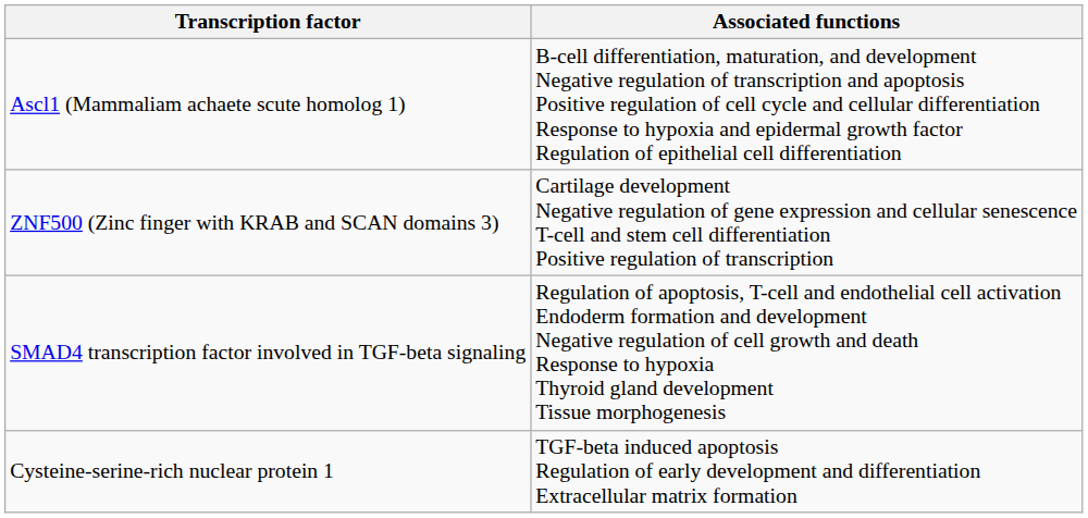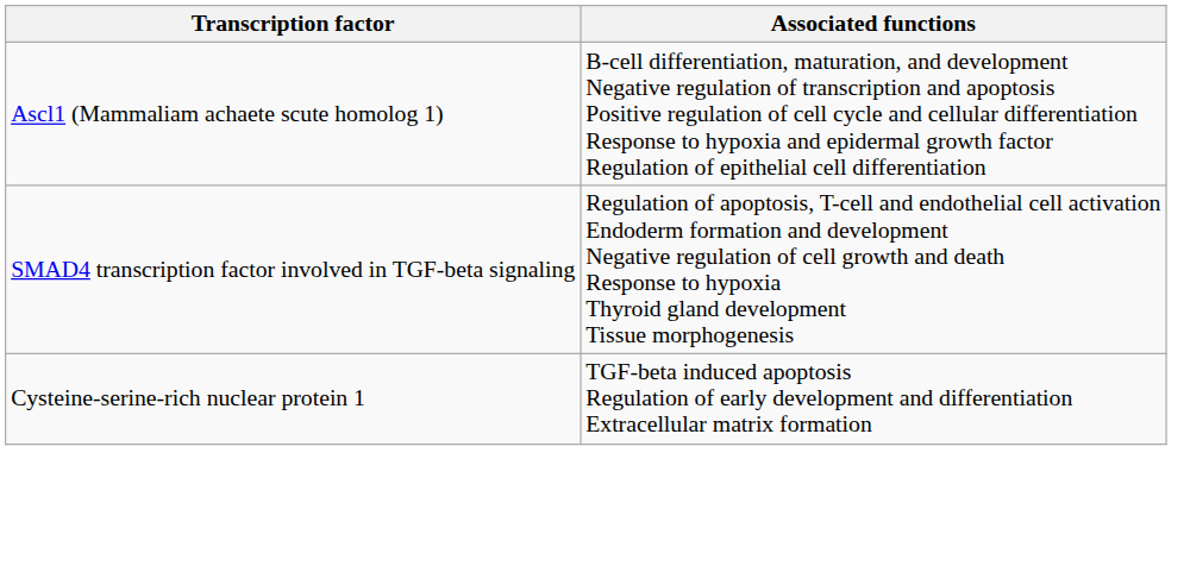 <table class="wikitable">
 <tr>
 <th>Transcription factor</th>
 <th>Associated functions</th>
 </tr>
 <tr>
 <td><a href='#'>Ascl1</a> (Mammaliam achaete scute homolog 1)</td>
 <td>B-cell differentiation, maturation, and development<br>Negative regulation of transcription and apoptosis<br>Positive regulation of cell cycle and cellular differentiation<br>Response to hypoxia and epidermal growth factor<br>Regulation of epithelial cell differentiation</td>
 </tr>
 <tr>
-<td><a href='#'>ZNF500</a> (Zinc finger with KRAB and SCAN domains 3)</td>
-<td>Cartilage development<br>Negative regulation of gene expression and cellular senescence<br>T-cell and stem cell differentiation<br>Positive regulation of transcription</td>
-</tr>
-<tr>
 <td><a href='#'>SMAD4</a> transcription factor involved in TGF-beta signaling</td>
 <td>Regulation of apoptosis, T-cell and endothelial cell activation<br>Endoderm formation and development<br>Negative regulation of cell growth and death<br>Response to hypoxia<br>Thyroid gland development<br>Tissue morphogenesis</td>
 </tr>
 <tr>
 <td>Cysteine-serine-rich nuclear protein 1</td>
 <td>TGF-beta induced apoptosis<br>Regulation of early development and differentiation<br>Extracellular matrix formation</td>
 </tr>
 </table>
